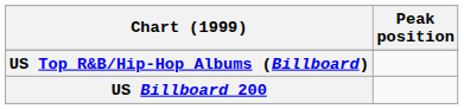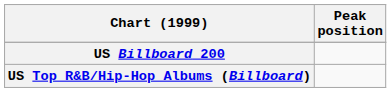 <table class="wikitable plainrowheaders sortable">
 <tr>
 <th scope="col">Chart (1999)</th>
 <th scope="col">Peak<br>position</th>
 </tr>
 <tr>
 </tr>
 <tr>
 </tr>
 <tr>
 </tr>
 <tr>
 </tr>
 <tr>
 </tr>
 <tr>
 </tr>
 <tr>
+<th scope="row">US <a href='#'><em>Billboard</em> 200</a></th>
+<td></td>
+</tr>
+<tr>
 <th scope="row">US <a href='#'>Top R&B/Hip-Hop Albums</a> (<em><a href='#'>Billboard</a></em>)</th>
 <td></td>
 </tr>
-<tr>
-<th scope="row">US <a href='#'><em>Billboard</em> 200</a></th>
-<td></td>
-</tr>
 </table>
